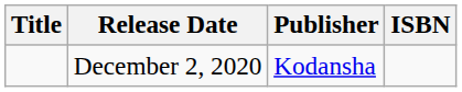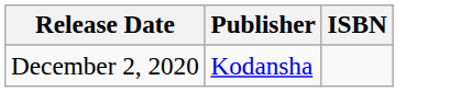 <table class="wikitable">
 <tr>
-<th>Title</th>
 <th>Release Date</th>
 <th>Publisher</th>
 <th>ISBN</th>
 </tr>
 <tr>
-<td></td>
 <td>December 2, 2020</td>
 <td><a href='#'>Kodansha</a></td>
 <td></td>
 </tr>
 </table>
